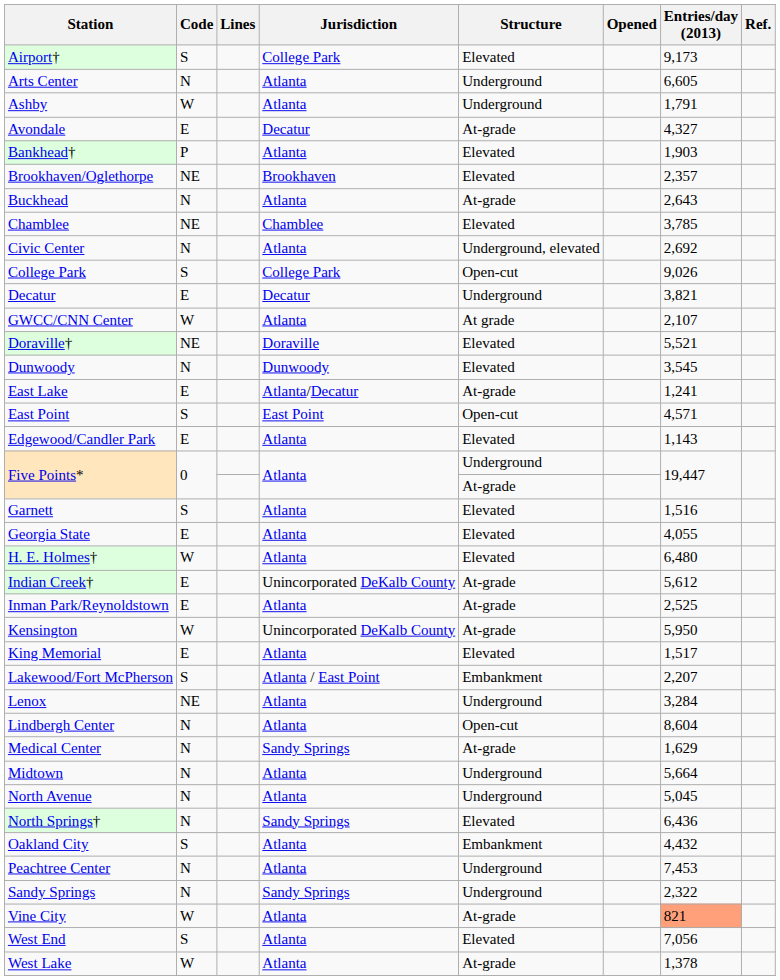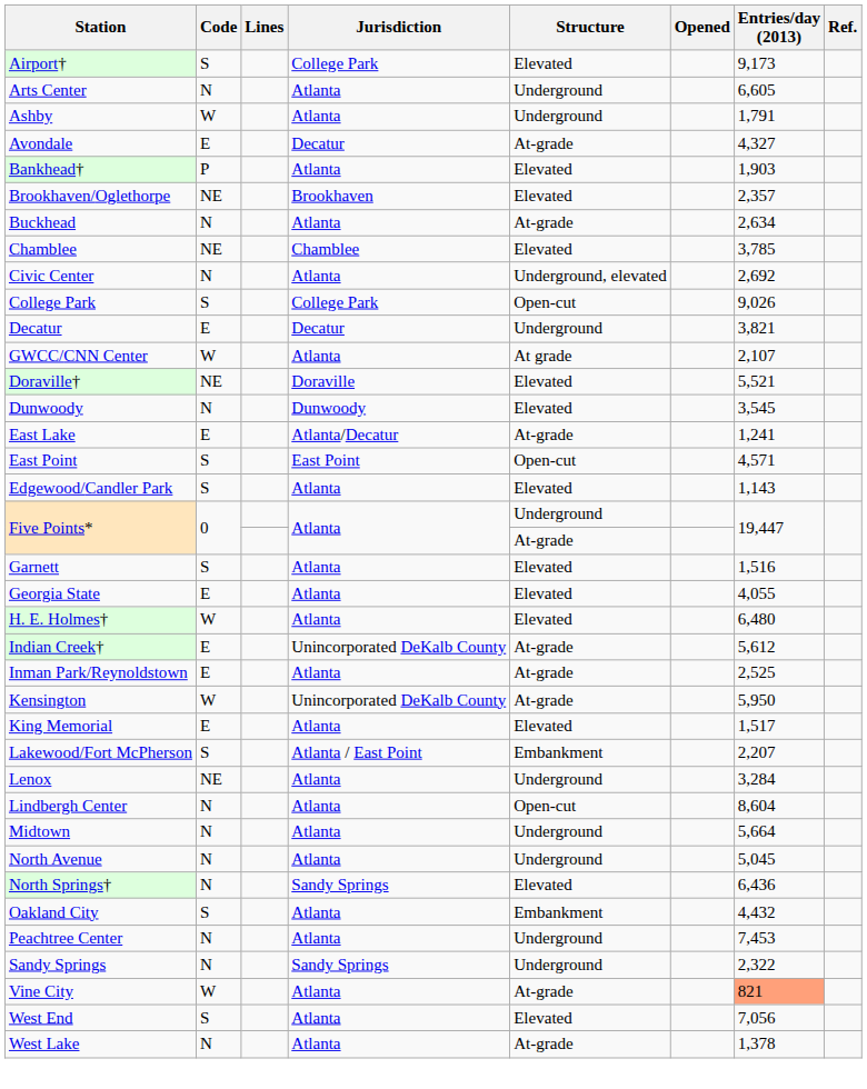 <table class="wikitable sortable bold22">
 <tr>
 <th>Station</th>
 <th>Code</th>
 <th class="unsortable">Lines</th>
 <th>Jurisdiction</th>
 <th>Structure</th>
 <th>Opened</th>
 <th>Entries/<wbr>day<br>(2013)</th>
 <th class="unsortable">Ref.</th>
 </tr>
 <tr>
 <td style="background-color:#ddffdd"><a href='#'>Airport</a>†</td>
 <td>S</td>
 <td> </td>
 <td><a href='#'>College Park</a></td>
 <td>Elevated</td>
 <td></td>
 <td>9,173</td>
 <td align="center"></td>
 </tr>
 <tr>
 <td><a href='#'>Arts Center</a></td>
 <td>N</td>
 <td> </td>
 <td><a href='#'>Atlanta</a></td>
 <td>Underground</td>
 <td></td>
 <td>6,605</td>
 <td align="center"></td>
 </tr>
 <tr>
 <td><a href='#'>Ashby</a></td>
 <td>W</td>
 <td> </td>
 <td><a href='#'>Atlanta</a></td>
 <td>Underground</td>
 <td></td>
 <td>1,791</td>
 <td align="center"></td>
 </tr>
 <tr>
 <td><a href='#'>Avondale</a></td>
 <td>E</td>
 <td></td>
 <td><a href='#'>Decatur</a></td>
 <td>At-grade</td>
 <td></td>
 <td>4,327</td>
 <td align="center"></td>
 </tr>
 <tr>
 <td style="background-color:#ddffdd"><a href='#'>Bankhead</a>†</td>
 <td>P</td>
 <td></td>
 <td><a href='#'>Atlanta</a></td>
 <td>Elevated</td>
 <td></td>
 <td>1,903</td>
 <td align="center"></td>
 </tr>
 <tr>
 <td><a href='#'>Brookhaven/<wbr>Oglethorpe</a></td>
 <td>NE</td>
 <td></td>
 <td><a href='#'>Brookhaven</a></td>
 <td>Elevated</td>
 <td></td>
 <td>2,357</td>
 <td align="center"></td>
 </tr>
 <tr>
 <td><a href='#'>Buckhead</a></td>
 <td>N</td>
 <td></td>
 <td><a href='#'>Atlanta</a></td>
 <td>At-grade</td>
 <td></td>
-<td>2,643</td>
+<td>2,634</td>
 <td align="center"></td>
 </tr>
 <tr>
 <td><a href='#'>Chamblee</a></td>
 <td>NE</td>
 <td></td>
 <td><a href='#'>Chamblee</a></td>
 <td>Elevated</td>
 <td></td>
 <td>3,785</td>
 <td align="center"></td>
 </tr>
 <tr>
 <td><a href='#'>Civic Center</a></td>
 <td>N</td>
 <td> </td>
 <td><a href='#'>Atlanta</a></td>
 <td>Underground, elevated</td>
 <td></td>
 <td>2,692</td>
 <td align="center"></td>
 </tr>
 <tr>
 <td><a href='#'>College Park</a></td>
 <td>S</td>
 <td> </td>
 <td><a href='#'>College Park</a></td>
 <td>Open-cut</td>
 <td></td>
 <td>9,026</td>
 <td align="center"></td>
 </tr>
 <tr>
 <td><a href='#'>Decatur</a></td>
 <td>E</td>
 <td></td>
 <td><a href='#'>Decatur</a></td>
 <td>Underground</td>
 <td></td>
 <td>3,821</td>
 <td align="center"></td>
 </tr>
 <tr>
 <td><a href='#'>GWCC/<wbr>CNN Center</a></td>
 <td>W</td>
 <td> </td>
 <td><a href='#'>Atlanta</a></td>
 <td>At grade</td>
 <td></td>
 <td>2,107</td>
 <td align="center"></td>
 </tr>
 <tr>
 <td style="background-color:#ddffdd"><a href='#'>Doraville</a>†</td>
 <td>NE</td>
 <td></td>
 <td><a href='#'>Doraville</a></td>
 <td>Elevated</td>
 <td></td>
 <td>5,521</td>
 <td align="center"></td>
 </tr>
 <tr>
 <td><a href='#'>Dunwoody</a></td>
 <td>N</td>
 <td></td>
 <td><a href='#'>Dunwoody</a></td>
 <td>Elevated</td>
 <td></td>
 <td>3,545</td>
 <td align="center"></td>
 </tr>
 <tr>
 <td><a href='#'>East Lake</a></td>
 <td>E</td>
 <td></td>
 <td><a href='#'>Atlanta</a>/<wbr><a href='#'>Decatur</a></td>
 <td>At-grade</td>
 <td></td>
 <td>1,241</td>
 <td align="center"></td>
 </tr>
 <tr>
 <td><a href='#'>East Point</a></td>
 <td>S</td>
 <td> </td>
 <td><a href='#'>East Point</a></td>
 <td>Open-cut</td>
 <td></td>
 <td>4,571</td>
 <td align="center"></td>
 </tr>
 <tr>
 <td><a href='#'>Edgewood/<wbr>Candler Park</a></td>
-<td>E</td>
+<td>S</td>
 <td> </td>
 <td><a href='#'>Atlanta</a></td>
 <td>Elevated</td>
 <td></td>
 <td>1,143</td>
 <td align="center"></td>
 </tr>
 <tr>
 <td style="background-color:#FFE6BD" rowspan=2><a href='#'>Five Points</a>*</td>
 <td rowspan=2>0</td>
 <td> </td>
 <td rowspan=2><a href='#'>Atlanta</a></td>
 <td>Underground</td>
 <td></td>
 <td rowspan=2>19,447</td>
 <td align="center" rowspan=2></td>
 </tr>
 <tr>
 <td> </td>
 <td>At-grade</td>
 <td></td>
 </tr>
 <tr>
 <td><a href='#'>Garnett</a></td>
 <td>S</td>
 <td> </td>
 <td><a href='#'>Atlanta</a></td>
 <td>Elevated</td>
 <td></td>
 <td>1,516</td>
 <td align="center"></td>
 </tr>
 <tr>
 <td><a href='#'>Georgia State</a></td>
 <td>E</td>
 <td> </td>
 <td><a href='#'>Atlanta</a></td>
 <td>Elevated</td>
 <td></td>
 <td>4,055</td>
 <td align="center"></td>
 </tr>
 <tr>
 <td style="background-color:#ddffdd"><a href='#'>H. E. Holmes</a>†</td>
 <td>W</td>
 <td></td>
 <td><a href='#'>Atlanta</a></td>
 <td>Elevated</td>
 <td></td>
 <td>6,480</td>
 <td align="center"></td>
 </tr>
 <tr>
 <td style="background-color:#ddffdd"><a href='#'>Indian Creek</a>†</td>
 <td>E</td>
 <td></td>
 <td>Unincorporated <a href='#'>DeKalb County</a></td>
 <td>At-grade</td>
 <td></td>
 <td>5,612</td>
 <td align="center"></td>
 </tr>
 <tr>
 <td><a href='#'>Inman Park/<wbr>Reynoldstown</a></td>
 <td>E</td>
 <td> </td>
 <td><a href='#'>Atlanta</a></td>
 <td>At-grade</td>
 <td></td>
 <td>2,525</td>
 <td align="center"></td>
 </tr>
 <tr>
 <td><a href='#'>Kensington</a></td>
 <td>W</td>
 <td></td>
 <td>Unincorporated <a href='#'>DeKalb County</a></td>
 <td>At-grade</td>
 <td></td>
 <td>5,950</td>
 <td align="center"></td>
 </tr>
 <tr>
 <td><a href='#'>King Memorial</a></td>
 <td>E</td>
 <td> </td>
 <td><a href='#'>Atlanta</a></td>
 <td>Elevated</td>
 <td></td>
 <td>1,517</td>
 <td align="center"></td>
 </tr>
 <tr>
 <td><a href='#'>Lakewood/<wbr>Fort McPherson</a></td>
 <td>S</td>
 <td> </td>
 <td><a href='#'>Atlanta</a> / <a href='#'>East Point</a></td>
 <td>Embankment</td>
 <td></td>
 <td>2,207</td>
 <td align="center"></td>
 </tr>
 <tr>
 <td><a href='#'>Lenox</a></td>
 <td>NE</td>
 <td></td>
 <td><a href='#'>Atlanta</a></td>
 <td>Underground</td>
 <td></td>
 <td>3,284</td>
 <td align="center"></td>
 </tr>
 <tr>
 <td><a href='#'>Lindbergh Center</a></td>
 <td>N</td>
 <td> </td>
 <td><a href='#'>Atlanta</a></td>
 <td>Open-cut</td>
 <td></td>
 <td>8,604</td>
 <td align="center"></td>
 </tr>
 <tr>
-<td><a href='#'>Medical Center</a></td>
-<td>N</td>
-<td></td>
-<td><a href='#'>Sandy Springs</a></td>
-<td>At-grade</td>
-<td></td>
-<td>1,629</td>
-<td align="center"></td>
-</tr>
-<tr>
 <td><a href='#'>Midtown</a></td>
 <td>N</td>
 <td> </td>
 <td><a href='#'>Atlanta</a></td>
 <td>Underground</td>
 <td></td>
 <td>5,664</td>
 <td align="center"></td>
 </tr>
 <tr>
 <td><a href='#'>North Avenue</a></td>
 <td>N</td>
 <td> </td>
 <td><a href='#'>Atlanta</a></td>
 <td>Underground</td>
 <td></td>
 <td>5,045</td>
 <td align="center"></td>
 </tr>
 <tr>
 <td style="background-color:#ddffdd"><a href='#'>North Springs</a>†</td>
 <td>N</td>
 <td></td>
 <td><a href='#'>Sandy Springs</a></td>
 <td>Elevated</td>
 <td></td>
 <td>6,436</td>
 <td align="center"></td>
 </tr>
 <tr>
 <td><a href='#'>Oakland City</a></td>
 <td>S</td>
 <td> </td>
 <td><a href='#'>Atlanta</a></td>
 <td>Embankment</td>
 <td></td>
 <td>4,432</td>
 <td align="center"></td>
 </tr>
 <tr>
 <td><a href='#'>Peachtree Center</a></td>
 <td>N</td>
 <td> </td>
 <td><a href='#'>Atlanta</a></td>
 <td>Underground</td>
 <td></td>
 <td>7,453</td>
 <td align="center"></td>
 </tr>
 <tr>
 <td><a href='#'>Sandy Springs</a></td>
 <td>N</td>
 <td></td>
 <td><a href='#'>Sandy Springs</a></td>
 <td>Underground</td>
 <td></td>
 <td>2,322</td>
 <td align="center"></td>
 </tr>
 <tr>
 <td><a href='#'>Vine City</a></td>
 <td>W</td>
 <td> </td>
 <td><a href='#'>Atlanta</a></td>
 <td>At-grade</td>
 <td></td>
 <td style="background: lightsalmon;">821</td>
 <td align="center"></td>
 </tr>
 <tr>
 <td><a href='#'>West End</a></td>
 <td>S</td>
 <td> </td>
 <td><a href='#'>Atlanta</a></td>
 <td>Elevated</td>
 <td></td>
 <td>7,056</td>
 <td align="center"></td>
 </tr>
 <tr>
 <td><a href='#'>West Lake</a></td>
-<td>W</td>
+<td>N</td>
 <td></td>
 <td><a href='#'>Atlanta</a></td>
 <td>At-grade</td>
 <td></td>
 <td>1,378</td>
 <td align="center"></td>
 </tr>
 </table>
